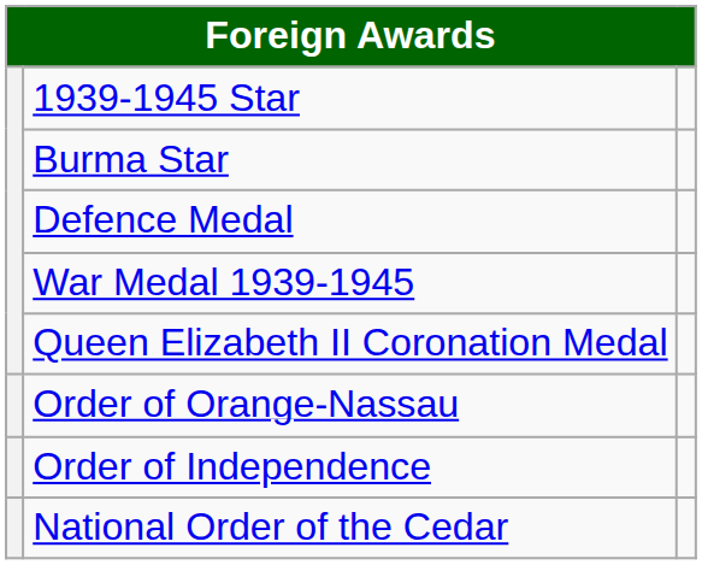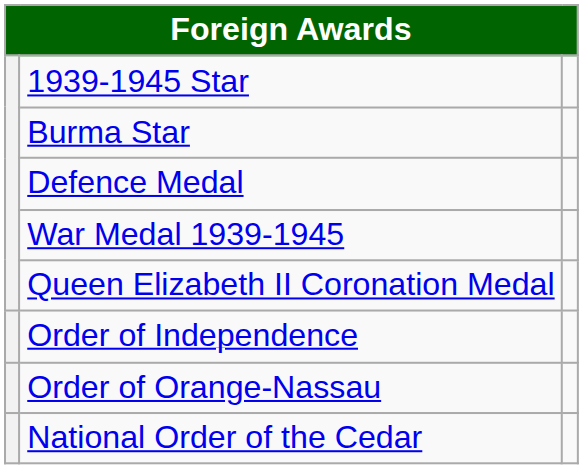 <table class="wikitable">
 <tr>
 <th colspan="3" style="background:#006400; color:#FFFFFF; text-align:center">Foreign Awards</th>
 </tr>
 <tr>
 <th rowspan="5"></th>
 <td><a href='#'>1939-1945 Star</a></td>
 <td></td>
 </tr>
 <tr>
 <td><a href='#'>Burma Star</a></td>
 <td></td>
 </tr>
 <tr>
 <td><a href='#'>Defence Medal</a></td>
 <td></td>
 </tr>
 <tr>
 <td><a href='#'>War Medal 1939-1945</a></td>
 <td></td>
 </tr>
 <tr>
 <td><a href='#'>Queen Elizabeth II Coronation Medal</a></td>
 <td></td>
 </tr>
 <tr>
 <th></th>
-<td><a href='#'>Order of Orange-Nassau</a></td>
+<td><a href='#'>Order of Independence</a></td>
 <td></td>
 </tr>
 <tr>
 <th></th>
-<td><a href='#'>Order of Independence</a></td>
+<td><a href='#'>Order of Orange-Nassau</a></td>
 <td></td>
 </tr>
 <tr>
 <th></th>
 <td><a href='#'>National Order of the Cedar</a></td>
 <td></td>
 </tr>
 </table>
